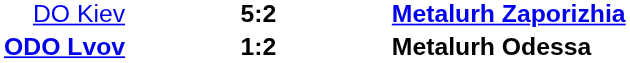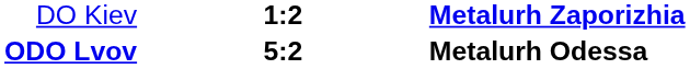 <table width=100% cellspacing=1>
 <tr>
 <th width=20%></th>
 <th width=12%></th>
 <th width=20%></th>
 <th></th>
 </tr>
 <tr style=font-size:90%>
 <td align=right><a href='#'>DO Kiev</a></td>
-<td align=center><strong>5:2</strong></td>
+<td align=center><strong>1:2</strong></td>
 <td><strong><a href='#'>Metalurh Zaporizhia</a></strong></td>
 </tr>
 <tr style=font-size:90%>
 <td align=right><strong><a href='#'>ODO Lvov</a></strong></td>
-<td align=center><strong>1:2</strong></td>
+<td align=center><strong>5:2</strong></td>
 <td><strong>Metalurh Odessa</strong></td>
 <td align=center></td>
 </tr>
 </table>
